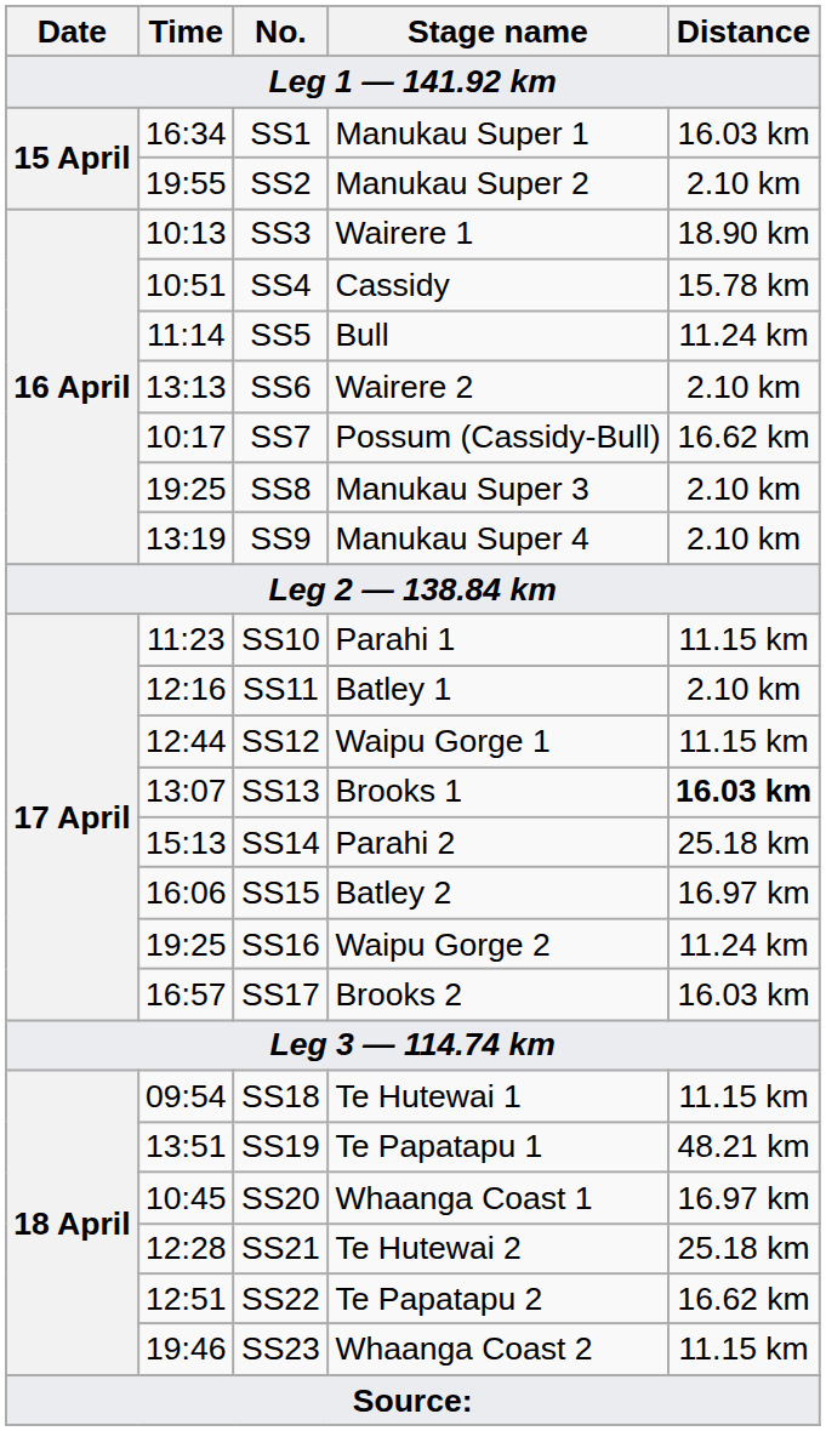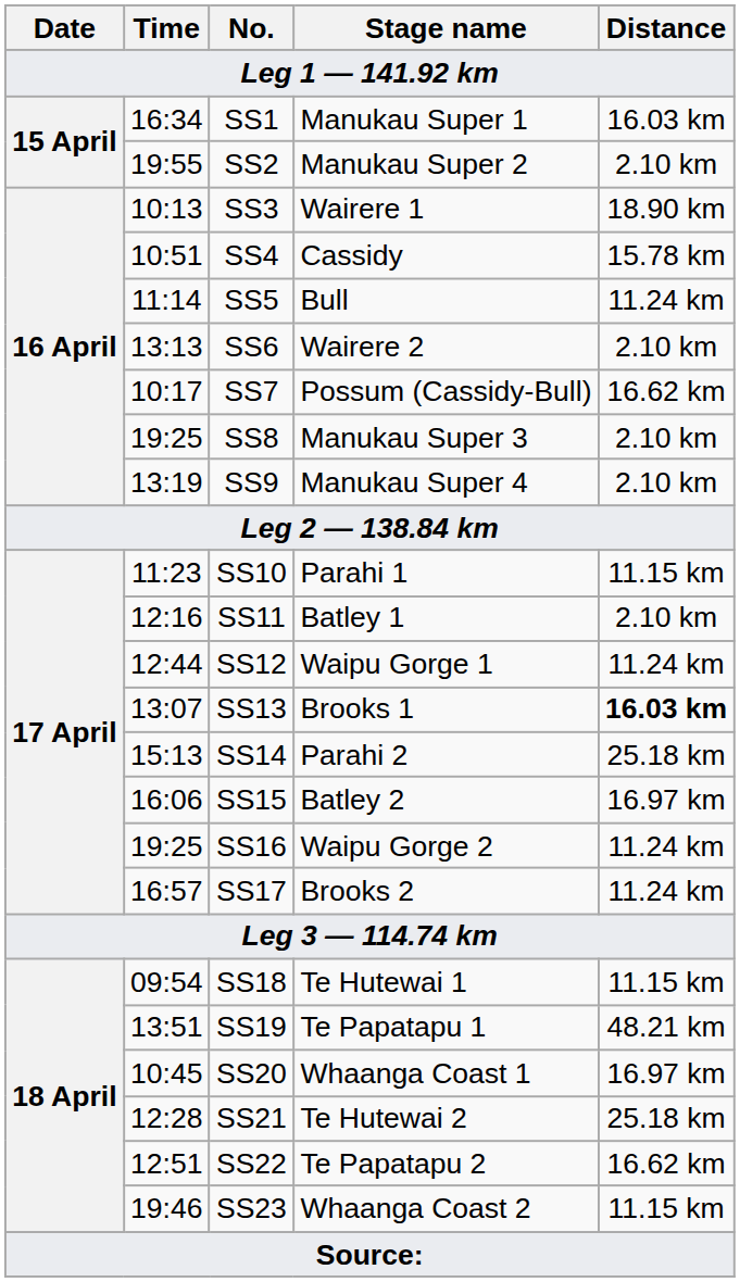 <table class="wikitable" style="font-size: 85%;">
 <tr>
 <th>Date</th>
 <th>Time</th>
 <th>No.</th>
 <th>Stage name</th>
 <th>Distance</th>
 </tr>
 <tr>
 <td style="background-color:#EAECF0; text-align:center" colspan="5"><strong><em>Leg 1 — 141.92 km</em></strong></td>
 </tr>
 <tr>
 <th rowspan="2">15 April</th>
 <td align="center">16:34</td>
 <td align="center">SS1</td>
 <td>Manukau Super 1</td>
 <td align="center">16.03 km</td>
 </tr>
 <tr>
 <td align="center">19:55</td>
 <td align="center">SS2</td>
 <td>Manukau Super 2</td>
 <td align="center">2.10 km</td>
 </tr>
 <tr>
 <th rowspan="7">16 April</th>
 <td align="center">10:13</td>
 <td align="center">SS3</td>
 <td>Wairere 1</td>
 <td align="center">18.90 km</td>
 </tr>
 <tr>
 <td align="center">10:51</td>
 <td align="center">SS4</td>
 <td>Cassidy</td>
 <td align="center">15.78 km</td>
 </tr>
 <tr>
 <td align="center">11:14</td>
 <td align="center">SS5</td>
 <td>Bull</td>
 <td align="center">11.24 km</td>
 </tr>
 <tr>
 <td align="center">13:13</td>
 <td align="center">SS6</td>
 <td>Wairere 2</td>
 <td align="center">2.10 km</td>
 </tr>
 <tr>
 <td align="center">10:17</td>
 <td align="center">SS7</td>
 <td>Possum (Cassidy-Bull)</td>
 <td align="center">16.62 km</td>
 </tr>
 <tr>
 <td align="center">19:25</td>
 <td align="center">SS8</td>
 <td>Manukau Super 3</td>
 <td align="center">2.10 km</td>
 </tr>
 <tr>
 <td align="center">13:19</td>
 <td align="center">SS9</td>
 <td>Manukau Super 4</td>
 <td align="center">2.10 km</td>
 </tr>
 <tr>
 <td style="background-color:#EAECF0; text-align:center" colspan="5"><strong><em>Leg 2 — 138.84 km</em></strong></td>
 </tr>
 <tr>
 <th rowspan="8">17 April</th>
 <td align="center">11:23</td>
 <td align="center">SS10</td>
 <td>Parahi 1</td>
 <td align="center">11.15 km</td>
 </tr>
 <tr>
 <td align="center">12:16</td>
 <td align="center">SS11</td>
 <td>Batley 1</td>
 <td align="center">2.10 km</td>
 </tr>
 <tr>
 <td align="center">12:44</td>
 <td align="center">SS12</td>
 <td>Waipu Gorge 1</td>
-<td align="center">11.15 km</td>
+<td align="center">11.24 km</td>
 </tr>
 <tr>
 <td align="center">13:07</td>
 <td align="center">SS13</td>
 <td>Brooks 1</td>
 <td align="center"><strong>16.03 km</strong></td>
 </tr>
 <tr>
 <td align="center">15:13</td>
 <td align="center">SS14</td>
 <td>Parahi 2</td>
 <td align="center">25.18 km</td>
 </tr>
 <tr>
 <td align="center">16:06</td>
 <td align="center">SS15</td>
 <td>Batley 2</td>
 <td align="center">16.97 km</td>
 </tr>
 <tr>
 <td align="center">19:25</td>
 <td align="center">SS16</td>
 <td>Waipu Gorge 2</td>
 <td align="center">11.24 km</td>
 </tr>
 <tr>
 <td align="center">16:57</td>
 <td align="center">SS17</td>
 <td>Brooks 2</td>
-<td align="center">16.03 km</td>
+<td align="center">11.24 km</td>
 </tr>
 <tr>
 <td style="background-color:#EAECF0; text-align:center" colspan="5"><strong><em>Leg 3 — 114.74 km</em></strong></td>
 </tr>
 <tr>
 <th rowspan="6">18 April</th>
 <td align="center">09:54</td>
 <td align="center">SS18</td>
 <td>Te Hutewai 1</td>
 <td align="center">11.15 km</td>
 </tr>
 <tr>
 <td align="center">13:51</td>
 <td align="center">SS19</td>
 <td>Te Papatapu 1</td>
 <td align="center">48.21 km</td>
 </tr>
 <tr>
 <td align="center">10:45</td>
 <td align="center">SS20</td>
 <td>Whaanga Coast 1</td>
 <td align="center">16.97 km</td>
 </tr>
 <tr>
 <td align="center">12:28</td>
 <td align="center">SS21</td>
 <td>Te Hutewai 2</td>
 <td align="center">25.18 km</td>
 </tr>
 <tr>
 <td align="center">12:51</td>
 <td align="center">SS22</td>
 <td>Te Papatapu 2</td>
 <td align="center">16.62 km</td>
 </tr>
 <tr>
 <td align="center">19:46</td>
 <td align="center">SS23</td>
 <td>Whaanga Coast 2</td>
 <td align="center">11.15 km</td>
 </tr>
 <tr>
 <td style="background-color:#EAECF0; text-align:center" colspan="5"><strong>Source:</strong></td>
 </tr>
 </table>
